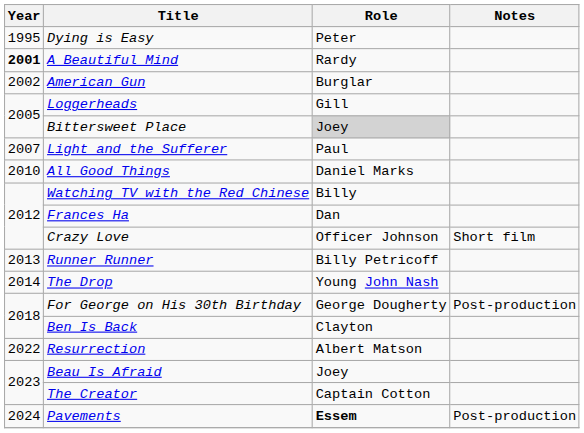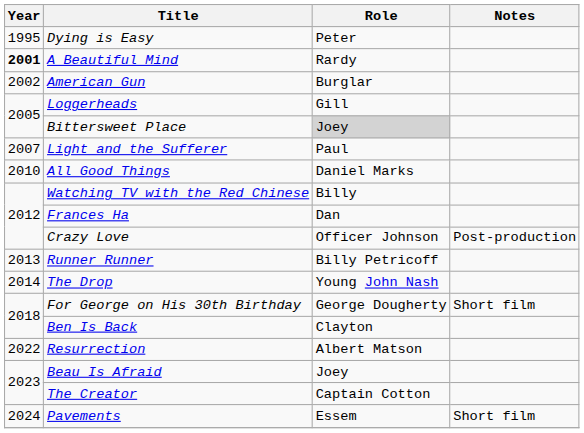 <table class="wikitable sortable">
 <tr>
 <th>Year</th>
 <th>Title</th>
 <th>Role</th>
 <th class="unsortable">Notes</th>
 </tr>
 <tr>
 <td>1995</td>
 <td><em>Dying is Easy</em></td>
 <td>Peter</td>
 <td></td>
 </tr>
 <tr>
 <td><strong>2001</strong></td>
 <td><em><a href='#'>A Beautiful Mind</a></em></td>
 <td>Rardy</td>
 <td></td>
 </tr>
 <tr>
 <td>2002</td>
 <td><em><a href='#'>American Gun</a></em></td>
 <td>Burglar</td>
 <td></td>
 </tr>
 <tr>
 <td rowspan="2">2005</td>
 <td><em><a href='#'>Loggerheads</a></em></td>
 <td>Gill</td>
 <td></td>
 </tr>
 <tr>
 <td><em>Bittersweet Place</em></td>
 <td style="background: lightgrey;">Joey</td>
 <td></td>
 </tr>
 <tr>
 <td>2007</td>
 <td><em><a href='#'>Light and the Sufferer</a></em></td>
 <td>Paul</td>
 <td></td>
 </tr>
 <tr>
 <td>2010</td>
 <td><em><a href='#'>All Good Things</a></em></td>
 <td>Daniel Marks</td>
 <td></td>
 </tr>
 <tr>
 <td rowspan="3">2012</td>
 <td><em><a href='#'>Watching TV with the Red Chinese</a></em></td>
 <td>Billy</td>
 <td></td>
 </tr>
 <tr>
 <td><em><a href='#'>Frances Ha</a></em></td>
 <td>Dan</td>
 <td></td>
 </tr>
 <tr>
 <td><em>Crazy Love</em></td>
 <td>Officer Johnson</td>
-<td>Short film</td>
+<td>Post-production</td>
 </tr>
 <tr>
 <td>2013</td>
 <td><em><a href='#'>Runner Runner</a></em></td>
 <td>Billy Petricoff</td>
 <td></td>
 </tr>
 <tr>
 <td>2014</td>
 <td><em><a href='#'>The Drop</a></em></td>
 <td>Young <a href='#'>John Nash</a></td>
 <td></td>
 </tr>
 <tr>
 <td rowspan="2">2018</td>
 <td><em>For George on His 30th Birthday</em></td>
 <td>George Dougherty</td>
-<td>Post-production</td>
+<td>Short film</td>
 </tr>
 <tr>
 <td><em><a href='#'>Ben Is Back</a></em></td>
 <td>Clayton</td>
 <td></td>
 </tr>
 <tr>
 <td>2022</td>
 <td><em><a href='#'>Resurrection</a></em></td>
 <td>Albert Matson</td>
 <td></td>
 </tr>
 <tr>
 <td rowspan="2">2023</td>
 <td><em><a href='#'>Beau Is Afraid</a></em></td>
 <td>Joey</td>
 <td></td>
 </tr>
 <tr>
 <td><em><a href='#'>The Creator</a></em></td>
 <td>Captain Cotton</td>
 <td></td>
 </tr>
 <tr>
 <td>2024</td>
 <td><em><a href='#'>Pavements</a></em></td>
-<td><strong>Essem</strong></td>
-<td>Post-production</td>
+<td>Essem</td>
+<td>Short film</td>
 </tr>
 <tr>
 </tr>
 </table>
